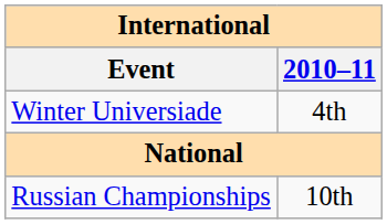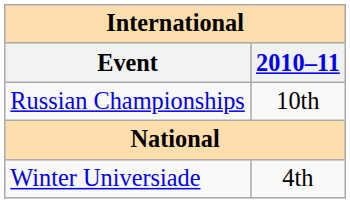 <table class="wikitable" style="text-align:center">
 <tr>
 <th style="background-color: #ffdead; " colspan=2 align=center><strong>International</strong></th>
 </tr>
 <tr>
 <th>Event</th>
 <th><a href='#'>2010–11</a></th>
 </tr>
 <tr>
-<td align=left><a href='#'>Winter Universiade</a></td>
-<td>4th</td>
+<td align=left><a href='#'>Russian Championships</a></td>
+<td>10th</td>
 </tr>
 <tr>
 <th style="background-color: #ffdead; " colspan=2 align=center><strong>National</strong></th>
 </tr>
 <tr>
-<td align=left><a href='#'>Russian Championships</a></td>
-<td>10th</td>
+<td align=left><a href='#'>Winter Universiade</a></td>
+<td>4th</td>
 </tr>
 </table>
